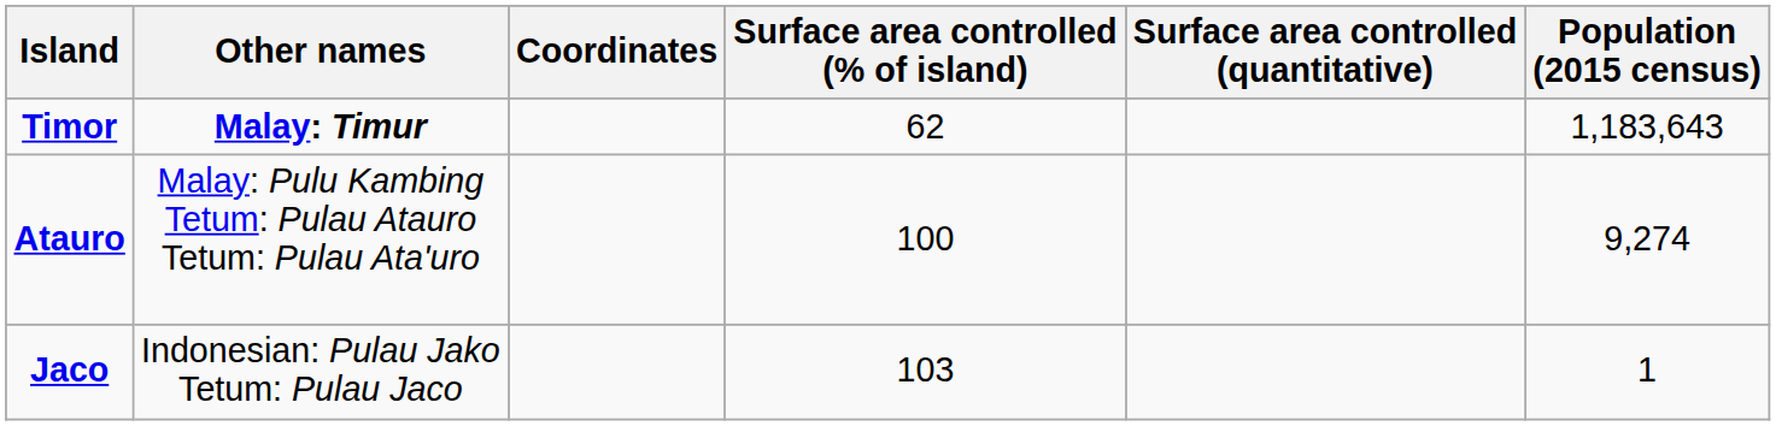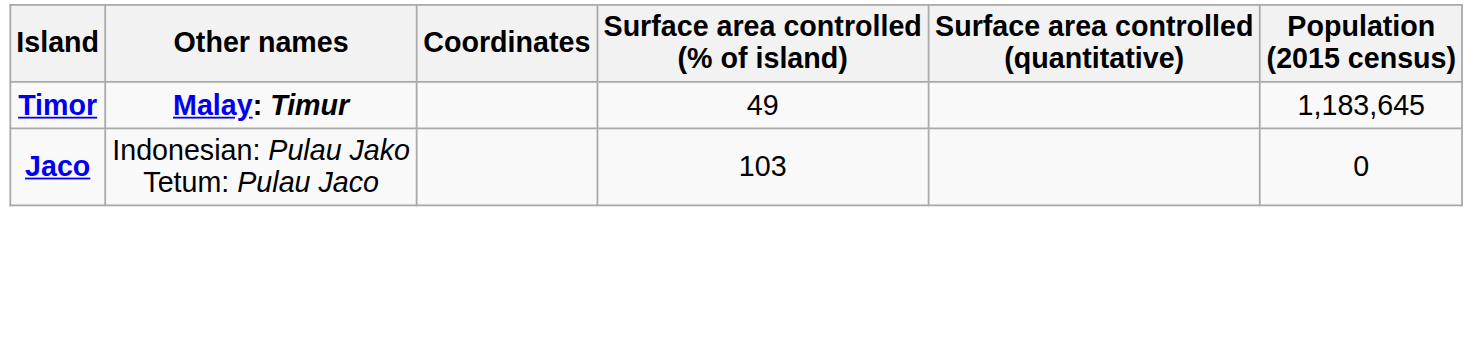 <table class="wikitable" style="margin:auto; text-align:center;">
 <tr>
 <th>Island</th>
 <th>Other names</th>
 <th>Coordinates</th>
 <th>Surface area controlled<br>(% of island)</th>
 <th>Surface area controlled<br>(quantitative)</th>
 <th>Population<br>(2015 census)</th>
 </tr>
 <tr>
 <td><strong><a href='#'>Timor</a></strong></td>
 <td><strong><a href='#'>Malay</a>: <em>Timur</em></strong></td>
 <td></td>
-<td>62</td>
+<td>49</td>
 <td></td>
-<td>1,183,643</td>
-</tr>
-<tr>
-<td><strong><a href='#'>Atauro</a></strong></td>
-<td><a href='#'>Malay</a>: <em>Pulu Kambing</em> <br> <a href='#'>Tetum</a>: <em>Pulau Atauro</em> <br> Tetum: <em>Pulau Ata'uro</em> <br>  <br> </td>
-<td></td>
-<td>100</td>
-<td></td>
-<td>9,274</td>
+<td>1,183,645</td>
 </tr>
 <tr>
 <td><strong><a href='#'>Jaco</a></strong></td>
 <td>Indonesian: <em>Pulau Jako</em> <br> Tetum: <em>Pulau Jaco</em></td>
 <td></td>
 <td>103</td>
 <td></td>
-<td>1</td>
+<td>0</td>
 </tr>
 </table>
